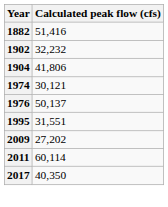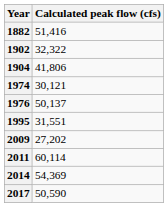 <table class="wikitable">
 <tr>
 <th>Year</th>
 <th>Calculated peak flow (cfs)</th>
 </tr>
 <tr>
 <th>1882</th>
 <td>51,416</td>
 </tr>
 <tr>
 <th>1902</th>
-<td>32,232</td>
+<td>32,322</td>
 </tr>
 <tr>
 <th>1904</th>
 <td>41,806</td>
 </tr>
 <tr>
 <th>1974</th>
 <td>30,121</td>
 </tr>
 <tr>
 <th>1976</th>
 <td>50,137</td>
 </tr>
 <tr>
 <th>1995</th>
 <td>31,551</td>
 </tr>
 <tr>
 <th>2009</th>
 <td>27,202</td>
 </tr>
 <tr>
 <th>2011</th>
 <td>60,114</td>
 </tr>
 <tr>
+<th>2014</th>
+<td>54,369</td>
+</tr>
+<tr>
 <th>2017</th>
-<td>40,350</td>
+<td>50,590</td>
 </tr>
 </table>
